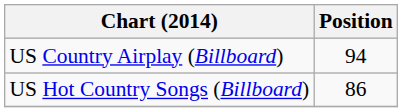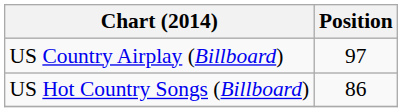 <table class="wikitable sortable">
 <tr>
 <th scope="col">Chart (2014)</th>
 <th scope="col">Position</th>
 </tr>
 <tr>
 <td>US <a href='#'>Country Airplay</a> (<em><a href='#'>Billboard</a></em>)</td>
-<td align="center">94</td>
+<td align="center">97</td>
 </tr>
 <tr>
 <td>US <a href='#'>Hot Country Songs</a> (<em><a href='#'>Billboard</a></em>)</td>
 <td align="center">86</td>
 </tr>
 <tr>
 </tr>
 </table>
